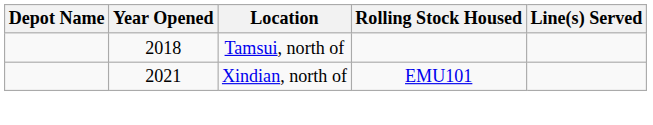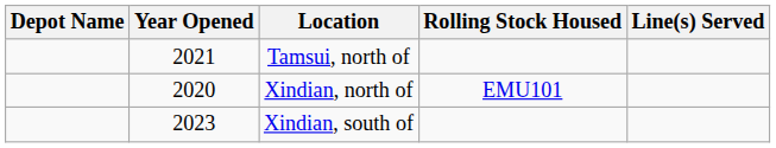 <table class="wikitable" style="text-align:center">
 <tr>
 <th>Depot Name</th>
 <th>Year Opened</th>
 <th>Location</th>
 <th>Rolling Stock Housed</th>
 <th>Line(s) Served</th>
 </tr>
 <tr>
 <td></td>
-<td>2018</td>
+<td>2021</td>
 <td><a href='#'>Tamsui</a>, north of </td>
 <td></td>
 <td></td>
 </tr>
 <tr>
 <td></td>
-<td>2021</td>
+<td>2020</td>
 <td><a href='#'>Xindian</a>, north of </td>
 <td><a href='#'>EMU101</a></td>
 <td></td>
 </tr>
+<tr>
+<td></td>
+<td>2023</td>
+<td><a href='#'>Xindian</a>, south of </td>
+<td></td>
+<td></td>
+</tr>
 </table>
